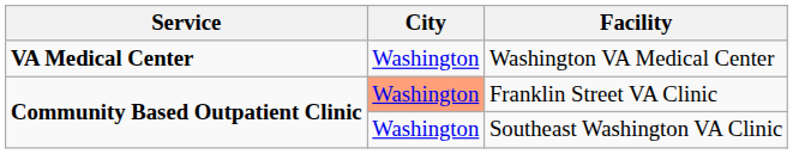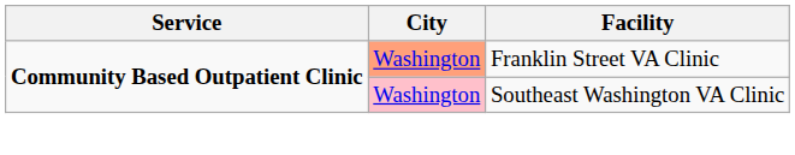 <table class="wikitable">
 <tr>
 <th>Service</th>
 <th>City</th>
 <th>Facility</th>
 </tr>
 <tr>
-<td><strong>VA Medical Center</strong></td>
-<td><a href='#'>Washington</a></td>
-<td>Washington VA Medical Center</td>
-</tr>
-<tr>
 <td rowspan=2><strong>Community Based Outpatient Clinic</strong></td>
 <td style="background: lightsalmon;"><a href='#'>Washington</a></td>
 <td>Franklin Street VA Clinic</td>
 </tr>
 <tr>
-<td><a href='#'>Washington</a></td>
+<td style="background: pink;"><a href='#'>Washington</a></td>
 <td>Southeast Washington VA Clinic</td>
 </tr>
 </table>
